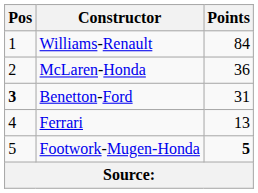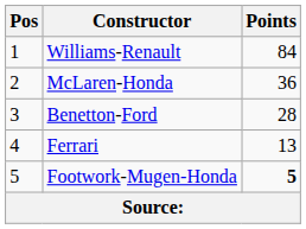 <table class="wikitable" style="font-size: 95%;">
 <tr>
 <th>Pos</th>
 <th>Constructor</th>
 <th>Points</th>
 </tr>
 <tr>
 <td>1</td>
 <td> <a href='#'>Williams</a>-<a href='#'>Renault</a></td>
 <td align="right">84</td>
 </tr>
 <tr>
 <td>2</td>
 <td> <a href='#'>McLaren</a>-<a href='#'>Honda</a></td>
 <td align="right">36</td>
 </tr>
 <tr>
-<td><strong>3</strong></td>
+<td>3</td>
 <td> <a href='#'>Benetton</a>-<a href='#'>Ford</a></td>
-<td align="right">31</td>
+<td align="right">28</td>
 </tr>
 <tr>
 <td>4</td>
 <td> <a href='#'>Ferrari</a></td>
 <td align="right">13</td>
 </tr>
 <tr>
 <td>5</td>
 <td> <a href='#'>Footwork</a>-<a href='#'>Mugen-Honda</a></td>
 <td align="right"><strong>5</strong></td>
 </tr>
 <tr>
 <th colspan=4>Source: </th>
 </tr>
 </table>
